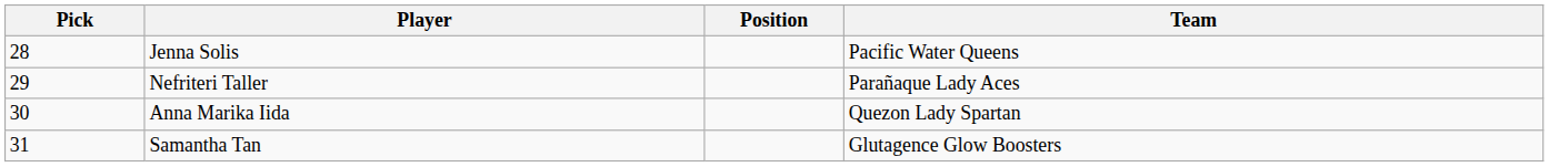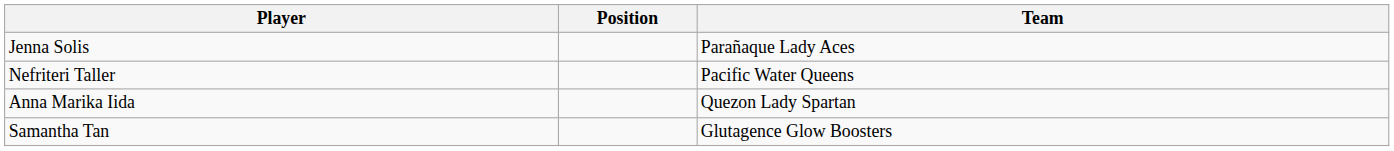 <table class="wikitable sortable">
 <tr>
-<th style="width:5%;">Pick</th>
 <th style="width:20%;">Player</th>
 <th style="width:5%;">Position</th>
 <th style="width:25%;">Team</th>
 </tr>
 <tr>
-<td>28</td>
 <td>Jenna Solis</td>
+<td></td>
+<td>Parañaque Lady Aces</td>
+</tr>
+<tr>
+<td>Nefriteri Taller</td>
 <td></td>
 <td>Pacific Water Queens</td>
 </tr>
 <tr>
-<td>29</td>
-<td>Nefriteri Taller</td>
-<td></td>
-<td>Parañaque Lady Aces</td>
-</tr>
-<tr>
-<td>30</td>
 <td>Anna Marika Iida</td>
 <td></td>
 <td>Quezon Lady Spartan</td>
 </tr>
 <tr>
-<td>31</td>
 <td>Samantha Tan</td>
 <td></td>
 <td>Glutagence Glow Boosters</td>
 </tr>
 </table>
